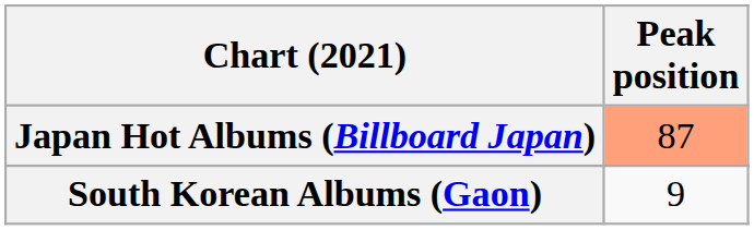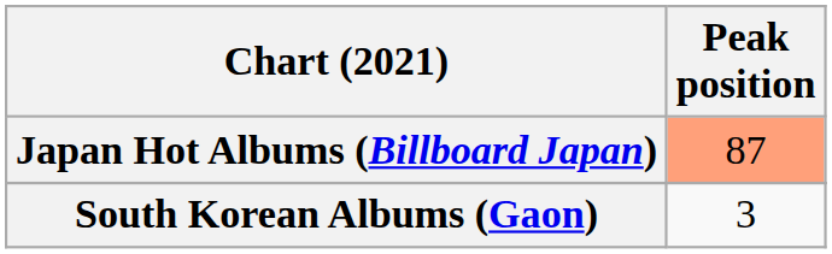 <table class="wikitable sortable plainrowheaders" style="text-align:center">
 <tr>
 <th scope="col">Chart (2021)</th>
 <th scope="col">Peak<br>position</th>
 </tr>
 <tr>
 <th scope="row">Japan Hot Albums (<em><a href='#'>Billboard Japan</a></em>)</th>
 <td style="background: lightsalmon;">87</td>
 </tr>
 <tr>
 </tr>
 <tr>
 <th scope="row">South Korean Albums (<a href='#'>Gaon</a>)</th>
-<td>9</td>
+<td>3</td>
 </tr>
 </table>
